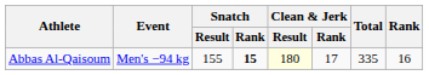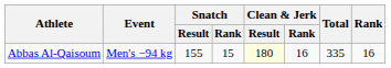 <table class="wikitable" style="font-size:90%">
 <tr>
 <th rowspan="2">Athlete</th>
 <th rowspan="2">Event</th>
 <th colspan="2">Snatch</th>
 <th colspan="2">Clean & Jerk</th>
 <th rowspan="2">Total</th>
 <th rowspan="2">Rank</th>
 </tr>
 <tr style="font-size:95%">
 <th>Result</th>
 <th>Rank</th>
 <th>Result</th>
 <th>Rank</th>
 </tr>
 <tr align=center>
 <td align=left><a href='#'>Abbas Al-Qaisoum</a></td>
 <td align=left><a href='#'>Men's −94 kg</a></td>
 <td>155</td>
-<td><strong>15</strong></td>
+<td>15</td>
 <td style="background: lightyellow;">180</td>
-<td>17</td>
+<td>16</td>
 <td>335</td>
 <td>16</td>
 </tr>
 </table>
